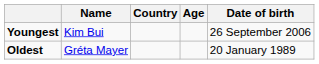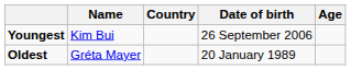 <table class="wikitable">
 <tr>
 <th></th>
 <th><strong>Name</strong></th>
 <th><strong>Country</strong></th>
+<th><strong>Date of birth</strong></th>
 <th><strong>Age</strong></th>
-<th><strong>Date of birth</strong></th>
 </tr>
 <tr>
 <td><strong>Youngest</strong></td>
 <td><a href='#'>Kim Bui</a></td>
 <td></td>
+<td>26 September 2006</td>
 <td></td>
-<td>26 September 2006</td>
 </tr>
 <tr>
 <td><strong>Oldest</strong></td>
 <td><a href='#'>Gréta Mayer</a></td>
 <td></td>
+<td>20 January 1989</td>
 <td></td>
-<td>20 January 1989</td>
 </tr>
 </table>
